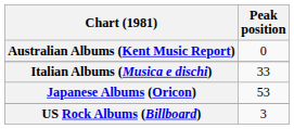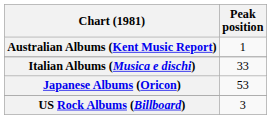 <table class="wikitable sortable plainrowheaders" style="text-align:center">
 <tr>
 <th scope="col">Chart (1981)</th>
 <th scope="col">Peak<br>position</th>
 </tr>
 <tr>
 <th scope="row">Australian Albums (<a href='#'>Kent Music Report</a>)</th>
-<td>0</td>
+<td>1</td>
 </tr>
 <tr>
 </tr>
 <tr>
 </tr>
 <tr>
 <th scope="row">Italian Albums (<em><a href='#'>Musica e dischi</a></em>)</th>
 <td>33</td>
 </tr>
 <tr>
 <th scope="row"><a href='#'>Japanese Albums</a> (<a href='#'>Oricon</a>)</th>
 <td>53</td>
 </tr>
 <tr>
 </tr>
 <tr>
 </tr>
 <tr>
 </tr>
 <tr>
 </tr>
 <tr>
 <th scope="row">US <a href='#'>Rock Albums</a> (<em><a href='#'>Billboard</a></em>)</th>
 <td>3</td>
 </tr>
 </table>
